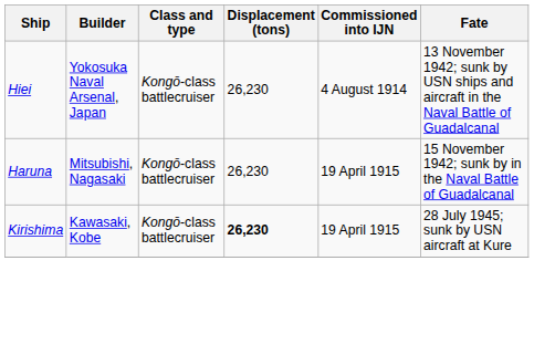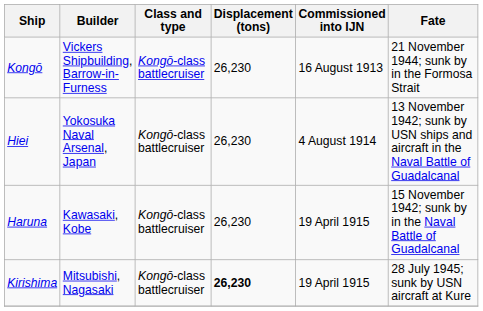 <table class="wikitable" width="100%">
 <tr>
 <th width="10%">Ship</th>
 <th width="15%">Builder</th>
 <th width="20%">Class and type</th>
 <th width="10%">Displacement (tons)</th>
 <th width="10%">Commissioned into IJN</th>
 <th width="35%">Fate</th>
+</tr>
+<tr>
+<td><a href='#'><em>Kongō</em></a></td>
+<td><a href='#'>Vickers Shipbuilding</a>, <a href='#'>Barrow-in-Furness</a></td>
+<td><a href='#'><em>Kongō</em>-class battlecruiser</a></td>
+<td>26,230</td>
+<td>16 August 1913</td>
+<td>21 November 1944; sunk by  in the Formosa Strait</td>
 </tr>
 <tr>
 <td><a href='#'><em>Hiei</em></a></td>
 <td><a href='#'>Yokosuka Naval Arsenal</a>, <a href='#'>Japan</a></td>
 <td><em>Kongō</em>-class battlecruiser</td>
 <td>26,230</td>
 <td>4 August 1914</td>
 <td>13 November 1942; sunk by USN ships and aircraft in the <a href='#'>Naval Battle of Guadalcanal</a></td>
 </tr>
 <tr>
 <td><a href='#'><em>Haruna</em></a></td>
-<td><a href='#'>Mitsubishi</a>, <a href='#'>Nagasaki</a></td>
+<td><a href='#'>Kawasaki</a>, <a href='#'>Kobe</a></td>
 <td><em>Kongō</em>-class battlecruiser</td>
 <td>26,230</td>
 <td>19 April 1915</td>
 <td>15 November 1942; sunk by  in the <a href='#'>Naval Battle of Guadalcanal</a></td>
 </tr>
 <tr>
 <td><a href='#'><em>Kirishima</em></a></td>
-<td><a href='#'>Kawasaki</a>, <a href='#'>Kobe</a></td>
+<td><a href='#'>Mitsubishi</a>, <a href='#'>Nagasaki</a></td>
 <td><em>Kongō</em>-class battlecruiser</td>
 <td><strong>26,230</strong></td>
 <td>19 April 1915</td>
 <td>28 July 1945; sunk by USN aircraft at Kure</td>
 </tr>
 <tr>
 </tr>
 </table>
